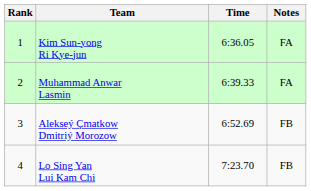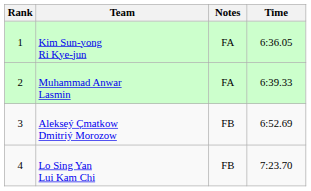 <table class=wikitable style="text-align:center">
 <tr>
 <th width=40>Rank</th>
 <th width=250>Team</th>
+<th width=50>Notes</th>
 <th width=80>Time</th>
-<th width=50>Notes</th>
 </tr>
 <tr bgcolor="ccffcc">
 <td>1</td>
 <td align=left><br><a href='#'>Kim Sun-yong</a><br><a href='#'>Ri Kye-jun</a></td>
+<td>FA</td>
 <td>6:36.05</td>
-<td>FA</td>
 </tr>
 <tr bgcolor="ccffcc">
 <td>2</td>
 <td align=left><br><a href='#'>Muhammad Anwar</a><br><a href='#'>Lasmin</a></td>
+<td>FA</td>
 <td>6:39.33</td>
-<td>FA</td>
 </tr>
 <tr>
 <td>3</td>
 <td align=left><br><a href='#'>Alekseý Çmatkow</a><br><a href='#'>Dmitriý Morozow</a></td>
+<td>FB</td>
 <td>6:52.69</td>
-<td>FB</td>
 </tr>
 <tr>
 <td>4</td>
 <td align=left><br><a href='#'>Lo Sing Yan</a><br><a href='#'>Lui Kam Chi</a></td>
+<td>FB</td>
 <td>7:23.70</td>
-<td>FB</td>
 </tr>
 </table>
